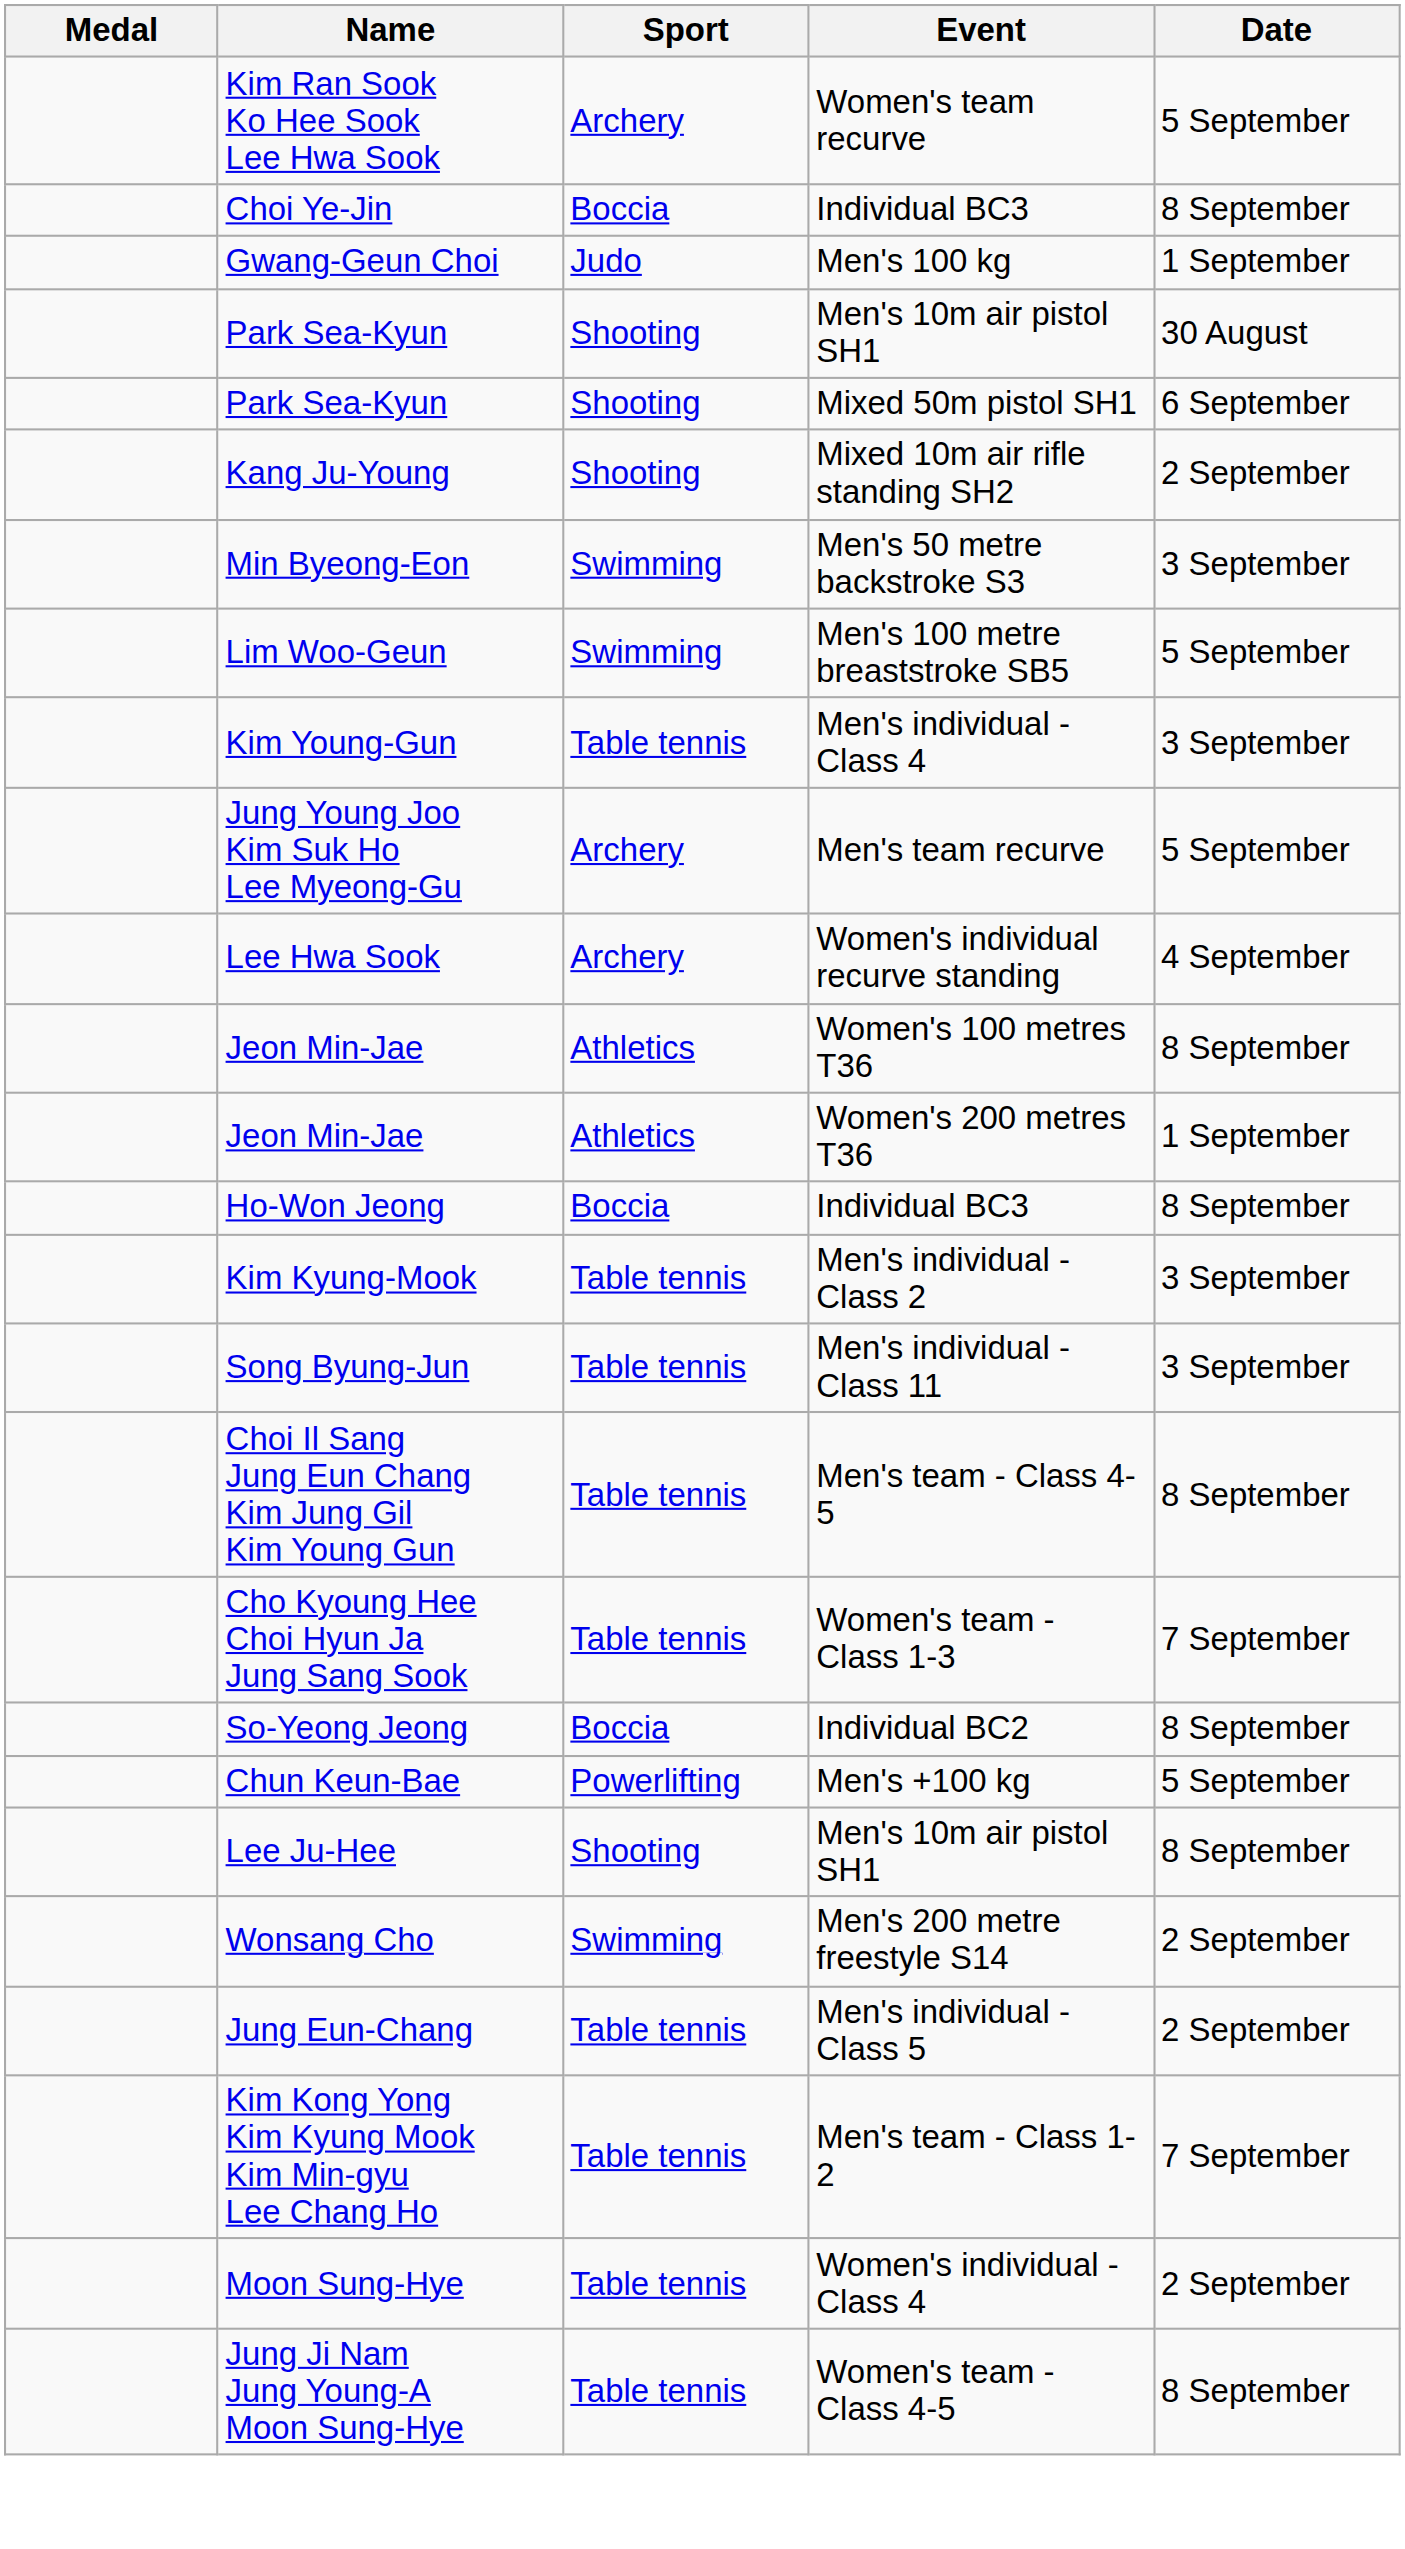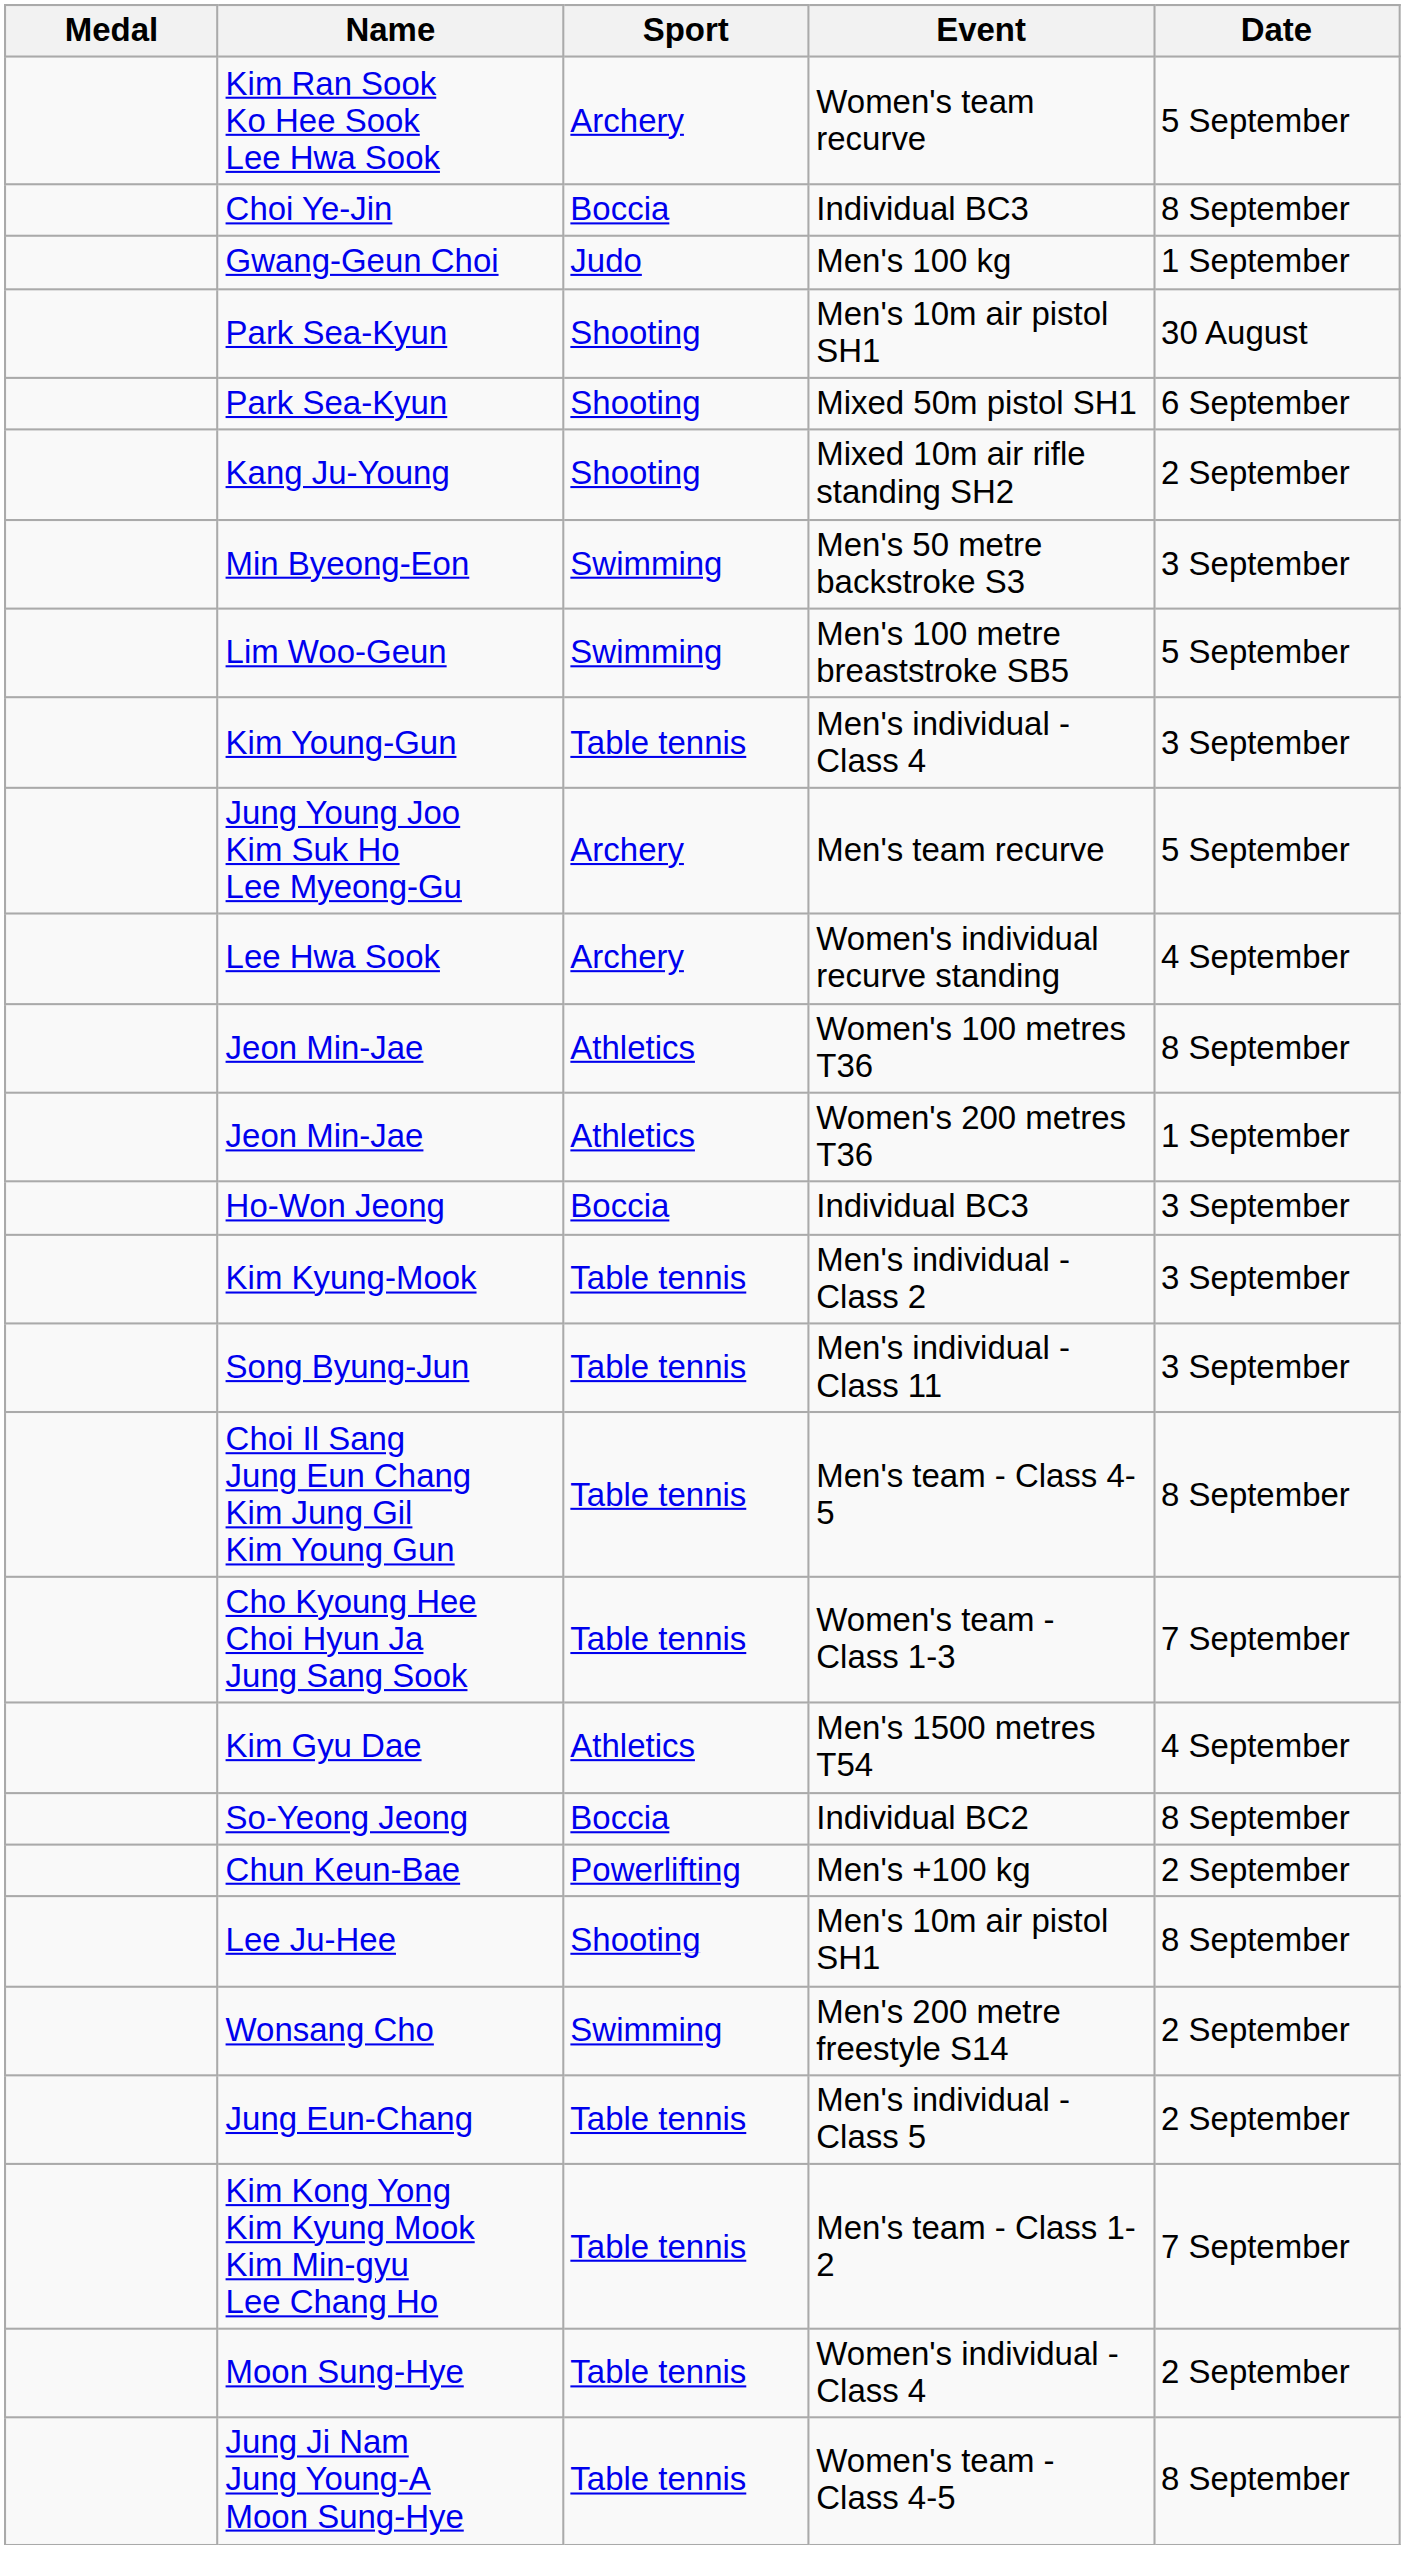 <table class="wikitable sortable">
 <tr>
 <th style="width:6em">Medal</th>
 <th style="width:10em">Name</th>
 <th style="width:7em">Sport</th>
 <th style="width:10em">Event</th>
 <th style="width:7em">Date</th>
 </tr>
 <tr>
 <td></td>
 <td><a href='#'>Kim Ran Sook</a><br> <a href='#'>Ko Hee Sook</a><br> <a href='#'>Lee Hwa Sook</a></td>
 <td><a href='#'>Archery</a></td>
 <td>Women's team recurve</td>
 <td>5 September</td>
 </tr>
 <tr>
 <td></td>
 <td><a href='#'>Choi Ye-Jin</a></td>
 <td><a href='#'>Boccia</a></td>
 <td>Individual BC3</td>
 <td>8 September</td>
 </tr>
 <tr>
 <td></td>
 <td><a href='#'>Gwang-Geun Choi</a></td>
 <td><a href='#'>Judo</a></td>
 <td>Men's 100 kg</td>
 <td>1 September</td>
 </tr>
 <tr>
 <td></td>
 <td><a href='#'>Park Sea-Kyun</a></td>
 <td><a href='#'>Shooting</a></td>
 <td>Men's 10m air pistol SH1</td>
 <td>30 August</td>
 </tr>
 <tr>
 <td></td>
 <td><a href='#'>Park Sea-Kyun</a></td>
 <td><a href='#'>Shooting</a></td>
 <td>Mixed 50m pistol SH1</td>
 <td>6 September</td>
 </tr>
 <tr>
 <td></td>
 <td><a href='#'>Kang Ju-Young</a></td>
 <td><a href='#'>Shooting</a></td>
 <td>Mixed 10m air rifle standing SH2</td>
 <td>2 September</td>
 </tr>
 <tr>
 <td></td>
 <td><a href='#'>Min Byeong-Eon</a></td>
 <td><a href='#'>Swimming</a></td>
 <td>Men's 50 metre backstroke S3</td>
 <td>3 September</td>
 </tr>
 <tr>
 <td></td>
 <td><a href='#'>Lim Woo-Geun</a></td>
 <td><a href='#'>Swimming</a></td>
 <td>Men's 100 metre breaststroke SB5</td>
 <td>5 September</td>
 </tr>
 <tr>
 <td></td>
 <td><a href='#'>Kim Young-Gun</a></td>
 <td><a href='#'>Table tennis</a></td>
 <td>Men's individual - Class 4</td>
 <td>3 September</td>
 </tr>
 <tr>
 <td></td>
 <td><a href='#'>Jung Young Joo</a><br> <a href='#'>Kim Suk Ho</a><br> <a href='#'>Lee Myeong-Gu</a></td>
 <td><a href='#'>Archery</a></td>
 <td>Men's team recurve</td>
 <td>5 September</td>
 </tr>
 <tr>
 <td></td>
 <td><a href='#'>Lee Hwa Sook</a></td>
 <td><a href='#'>Archery</a></td>
 <td>Women's individual recurve standing</td>
 <td>4 September</td>
 </tr>
 <tr>
 <td></td>
 <td><a href='#'>Jeon Min-Jae</a></td>
 <td><a href='#'>Athletics</a></td>
 <td>Women's 100 metres T36</td>
 <td>8 September</td>
 </tr>
 <tr>
 <td></td>
 <td><a href='#'>Jeon Min-Jae</a></td>
 <td><a href='#'>Athletics</a></td>
 <td>Women's 200 metres T36</td>
 <td>1 September</td>
 </tr>
 <tr>
 <td></td>
 <td><a href='#'>Ho-Won Jeong</a></td>
 <td><a href='#'>Boccia</a></td>
 <td>Individual BC3</td>
-<td>8 September</td>
+<td>3 September</td>
 </tr>
 <tr>
 <td></td>
 <td><a href='#'>Kim Kyung-Mook</a></td>
 <td><a href='#'>Table tennis</a></td>
 <td>Men's individual - Class 2</td>
 <td>3 September</td>
 </tr>
 <tr>
 <td></td>
 <td><a href='#'>Song Byung-Jun</a></td>
 <td><a href='#'>Table tennis</a></td>
 <td>Men's individual - Class 11</td>
 <td>3 September</td>
 </tr>
 <tr>
 <td></td>
 <td><a href='#'>Choi Il Sang</a><br> <a href='#'>Jung Eun Chang</a><br> <a href='#'>Kim Jung Gil</a><br> <a href='#'>Kim Young Gun</a></td>
 <td><a href='#'>Table tennis</a></td>
 <td>Men's team - Class 4-5</td>
 <td>8 September</td>
 </tr>
 <tr>
 <td></td>
 <td><a href='#'>Cho Kyoung Hee</a><br> <a href='#'>Choi Hyun Ja</a><br> <a href='#'>Jung Sang Sook</a></td>
 <td><a href='#'>Table tennis</a></td>
 <td>Women's team - Class 1-3</td>
 <td>7 September</td>
 </tr>
 <tr>
 <td></td>
+<td><a href='#'>Kim Gyu Dae</a></td>
+<td><a href='#'>Athletics</a></td>
+<td>Men's 1500 metres T54</td>
+<td>4 September</td>
+</tr>
+<tr>
+<td></td>
 <td><a href='#'>So-Yeong Jeong</a></td>
 <td><a href='#'>Boccia</a></td>
 <td>Individual BC2</td>
 <td>8 September</td>
 </tr>
 <tr>
 <td></td>
 <td><a href='#'>Chun Keun-Bae</a></td>
 <td><a href='#'>Powerlifting</a></td>
 <td>Men's +100 kg</td>
-<td>5 September</td>
+<td>2 September</td>
 </tr>
 <tr>
 <td></td>
 <td><a href='#'>Lee Ju-Hee</a></td>
 <td><a href='#'>Shooting</a></td>
 <td>Men's 10m air pistol SH1</td>
 <td>8 September</td>
 </tr>
 <tr>
 <td></td>
 <td><a href='#'>Wonsang Cho</a></td>
 <td><a href='#'>Swimming</a></td>
 <td>Men's 200 metre freestyle S14</td>
 <td>2 September</td>
 </tr>
 <tr>
 <td></td>
 <td><a href='#'>Jung Eun-Chang</a></td>
 <td><a href='#'>Table tennis</a></td>
 <td>Men's individual - Class 5</td>
 <td>2 September</td>
 </tr>
 <tr>
 <td></td>
 <td><a href='#'>Kim Kong Yong</a><br> <a href='#'>Kim Kyung Mook</a><br> <a href='#'>Kim Min-gyu</a><br> <a href='#'>Lee Chang Ho</a></td>
 <td><a href='#'>Table tennis</a></td>
 <td>Men's team - Class 1-2</td>
 <td>7 September</td>
 </tr>
 <tr>
 <td></td>
 <td><a href='#'>Moon Sung-Hye</a></td>
 <td><a href='#'>Table tennis</a></td>
 <td>Women's individual - Class 4</td>
 <td>2 September</td>
 </tr>
 <tr>
 <td></td>
 <td><a href='#'>Jung Ji Nam</a><br> <a href='#'>Jung Young-A</a><br> <a href='#'>Moon Sung-Hye</a></td>
 <td><a href='#'>Table tennis</a></td>
 <td>Women's team - Class 4-5</td>
 <td>8 September</td>
 </tr>
 </table>
